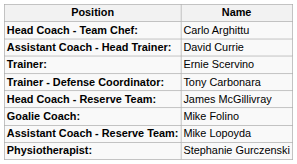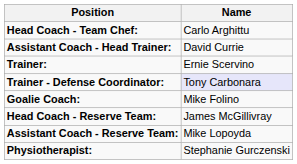 <table class="wikitable">
 <tr>
 <th>Position</th>
 <th>Name</th>
 </tr>
 <tr>
 <td><strong>Head Coach - Team Chef:</strong></td>
 <td>Carlo Arghittu</td>
 </tr>
 <tr>
 <td><strong>Assistant Coach - Head Trainer:</strong></td>
 <td>David Currie</td>
 </tr>
 <tr>
 <td><strong>Trainer:</strong></td>
 <td>Ernie Scervino</td>
 </tr>
 <tr>
 <td><strong>Trainer - Defense Coordinator:</strong></td>
-<td>Tony Carbonara</td>
+<td style="background: lavender;">Tony Carbonara</td>
+</tr>
+<tr>
+<td><strong>Goalie Coach:</strong></td>
+<td>Mike Folino</td>
 </tr>
 <tr>
 <td><strong>Head Coach - Reserve Team:</strong></td>
 <td>James McGillivray</td>
-</tr>
-<tr>
-<td><strong>Goalie Coach:</strong></td>
-<td>Mike Folino</td>
 </tr>
 <tr>
 <td><strong>Assistant Coach - Reserve Team:</strong></td>
 <td>Mike Lopoyda</td>
 </tr>
 <tr>
 <td><strong>Physiotherapist:</strong></td>
 <td>Stephanie Gurczenski</td>
 </tr>
 </table>
